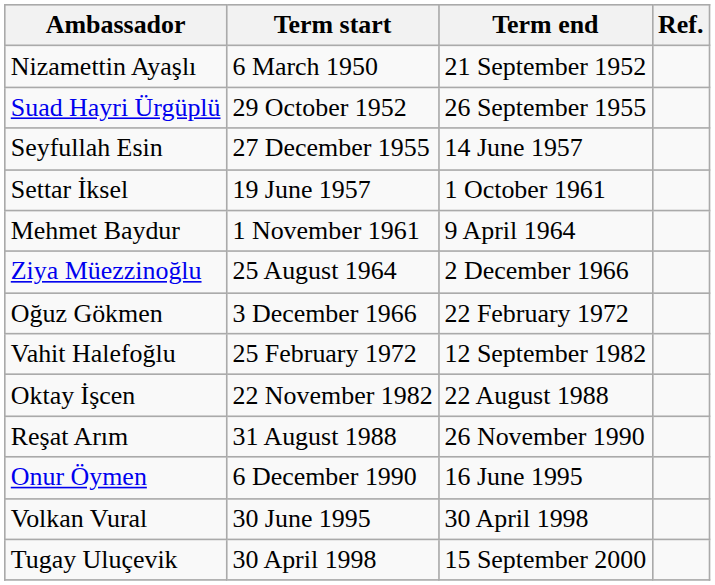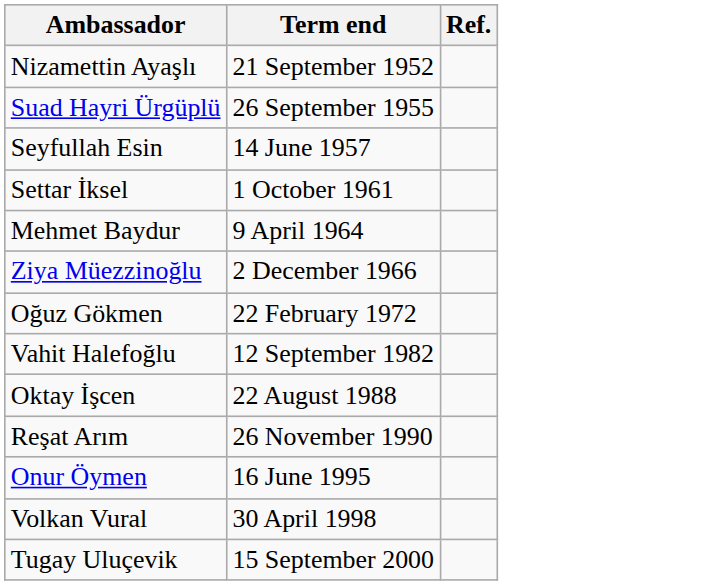 <table class="wikitable">
 <tr>
 <th>Ambassador</th>
-<th>Term start</th>
 <th>Term end</th>
 <th>Ref.</th>
 </tr>
 <tr>
 <td>Nizamettin Ayaşlı</td>
-<td>6 March 1950</td>
 <td>21 September 1952</td>
 <td></td>
 </tr>
 <tr>
 <td><a href='#'>Suad Hayri Ürgüplü</a></td>
-<td>29 October 1952</td>
 <td>26 September 1955</td>
 <td></td>
 </tr>
 <tr>
 <td>Seyfullah Esin</td>
-<td>27 December 1955</td>
 <td>14 June 1957</td>
 <td></td>
 </tr>
 <tr>
 <td>Settar İksel</td>
-<td>19 June 1957</td>
 <td>1 October 1961</td>
 <td></td>
 </tr>
 <tr>
 <td>Mehmet Baydur</td>
-<td>1 November 1961</td>
 <td>9 April 1964</td>
 <td></td>
 </tr>
 <tr>
 <td><a href='#'>Ziya Müezzinoğlu</a></td>
-<td>25 August 1964</td>
 <td>2 December 1966</td>
 <td></td>
 </tr>
 <tr>
 <td>Oğuz Gökmen</td>
-<td>3 December 1966</td>
 <td>22 February 1972</td>
 <td></td>
 </tr>
 <tr>
 <td>Vahit Halefoğlu</td>
-<td>25 February 1972</td>
 <td>12 September 1982</td>
 <td></td>
 </tr>
 <tr>
 <td>Oktay İşcen</td>
-<td>22 November 1982</td>
 <td>22 August 1988</td>
 <td></td>
 </tr>
 <tr>
 <td>Reşat Arım</td>
-<td>31 August 1988</td>
 <td>26 November 1990</td>
 <td></td>
 </tr>
 <tr>
 <td><a href='#'>Onur Öymen</a></td>
-<td>6 December 1990</td>
 <td>16 June 1995</td>
 <td></td>
 </tr>
 <tr>
 <td>Volkan Vural</td>
-<td>30 June 1995</td>
 <td>30 April 1998</td>
 <td></td>
 </tr>
 <tr>
 <td>Tugay Uluçevik</td>
-<td>30 April 1998</td>
 <td>15 September 2000</td>
 <td></td>
 </tr>
 </table>
